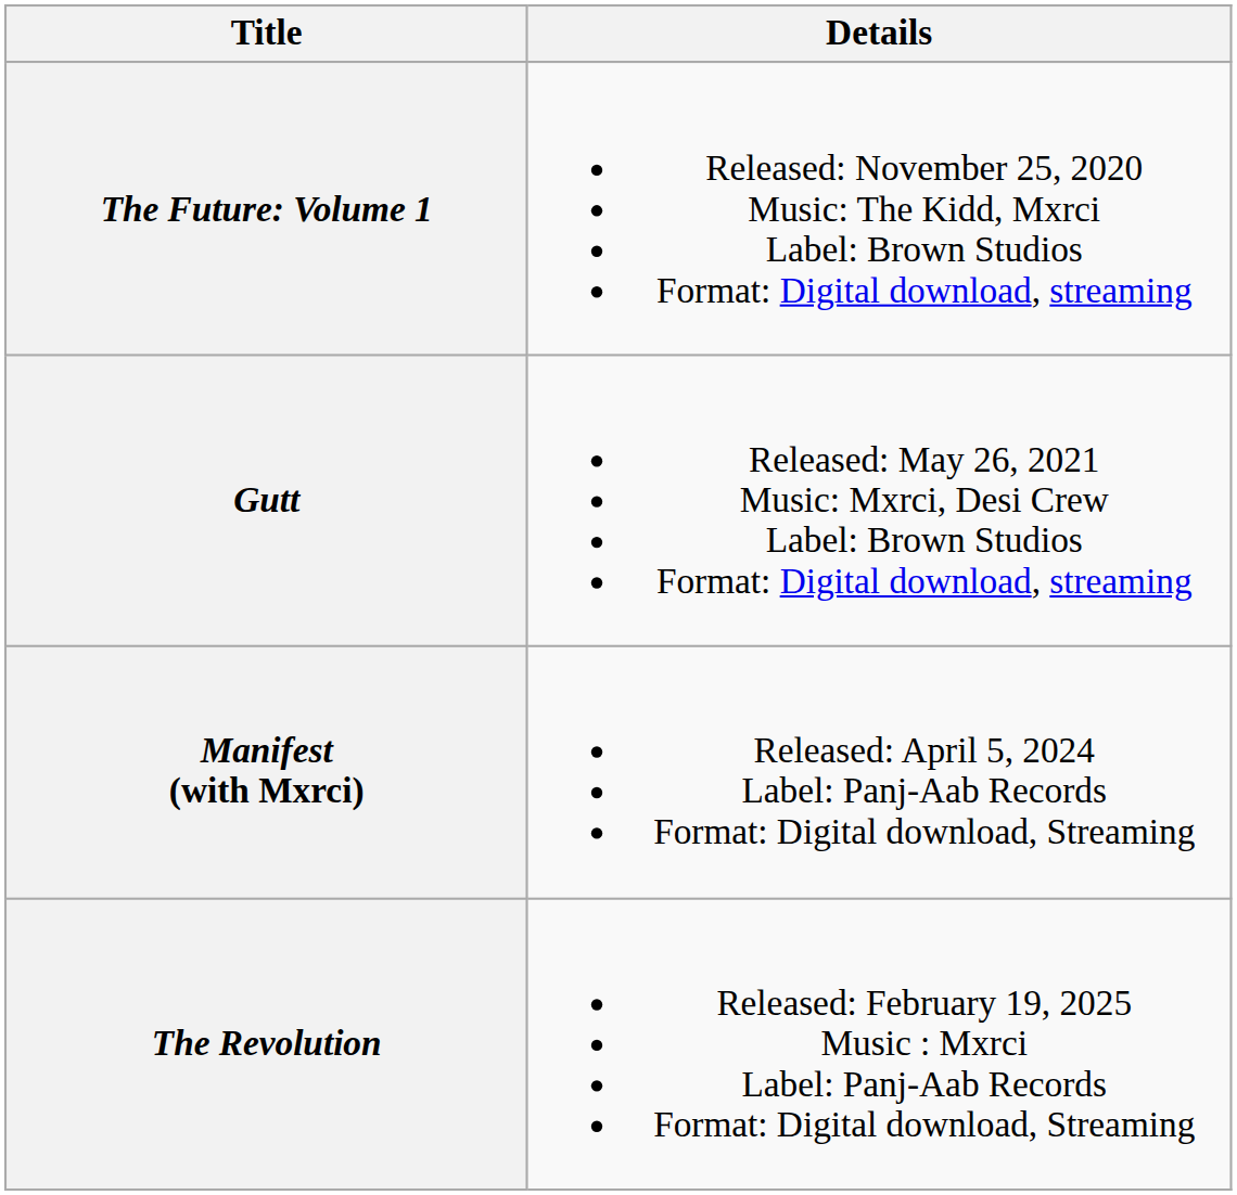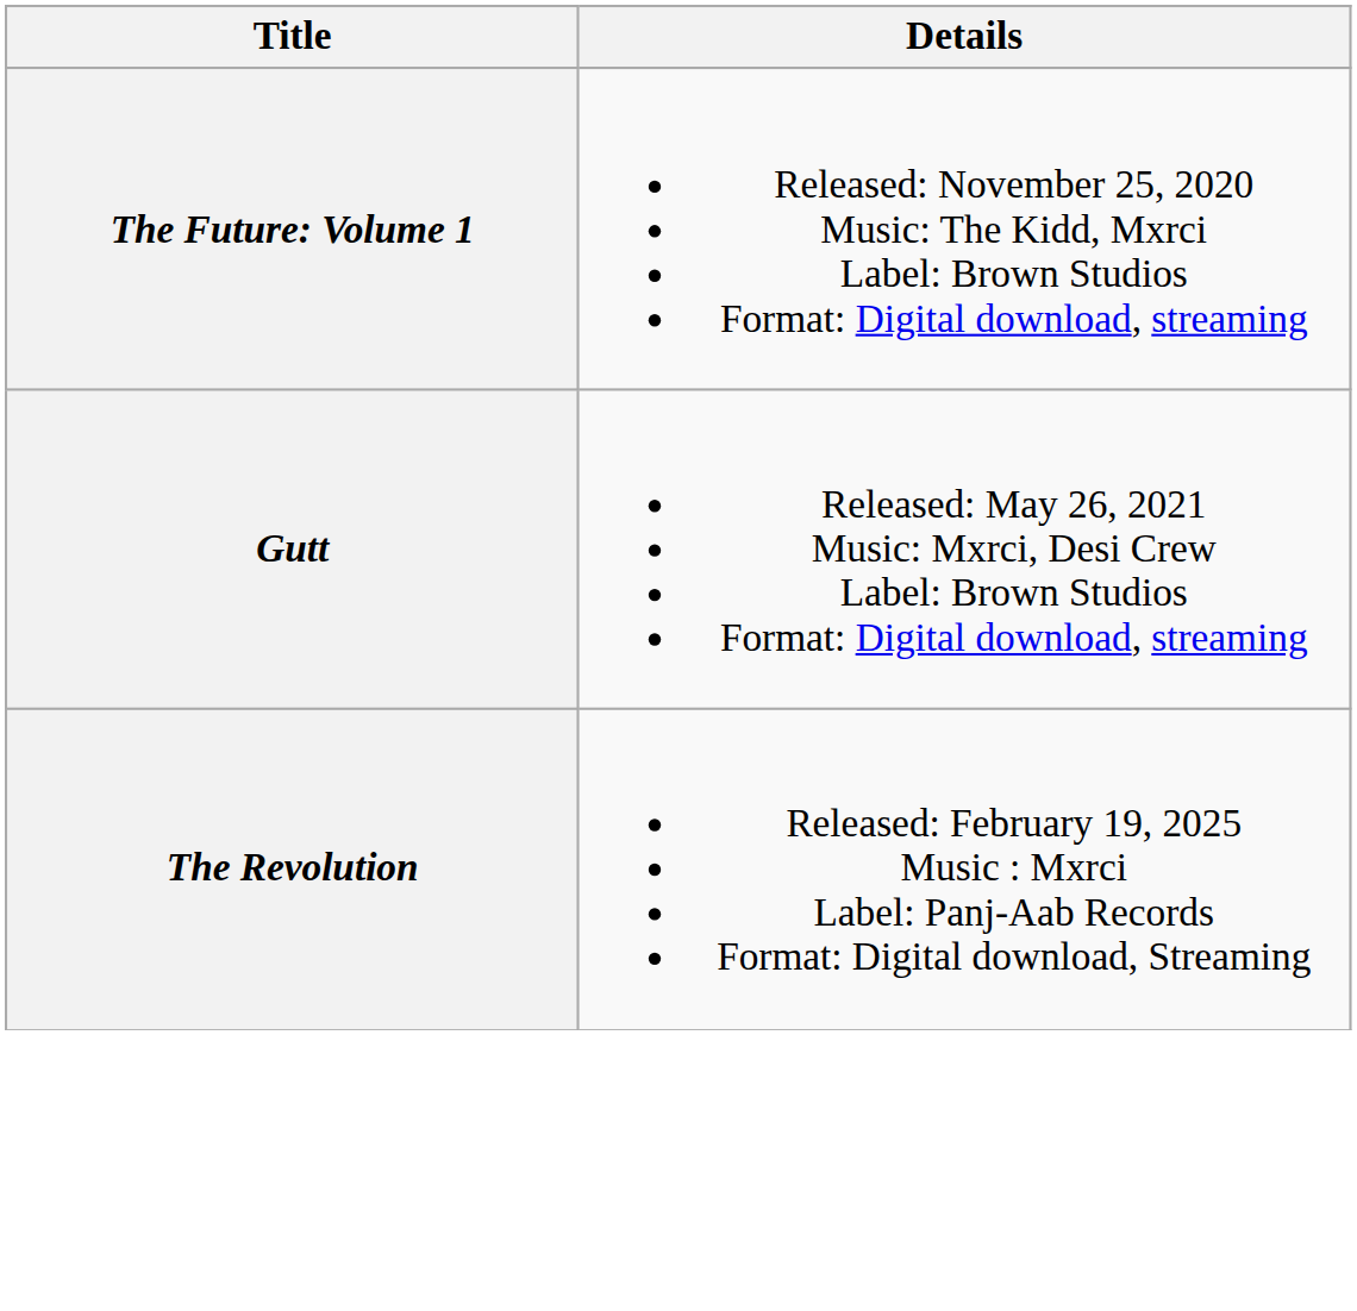 <table class="wikitable plainrowheaders" style="text-align:center;">
 <tr>
 <th scope="col" style="width:14em;">Title</th>
 <th scope="col" style="width:19em;">Details</th>
 </tr>
 <tr>
 <th scope="row"><em>The Future: Volume 1</em></th>
 <td><br><ul><li>Released: November 25, 2020</li><li>Music: The Kidd, Mxrci</li><li>Label: Brown Studios</li><li>Format: <a href='#'>Digital download</a>, <a href='#'>streaming</a></li></ul></td>
 </tr>
 <tr>
 <th scope="row"><em>Gutt</em></th>
 <td><br><ul><li>Released: May 26, 2021</li><li>Music: Mxrci, Desi Crew</li><li>Label: Brown Studios</li><li>Format: <a href='#'>Digital download</a>, <a href='#'>streaming</a></li></ul></td>
 </tr>
 <tr>
-<th scope="row"><em>Manifest</em><br><span>(with Mxrci)</span></th>
-<td><br><ul><li>Released: April 5, 2024</li><li>Label: Panj-Aab Records</li><li>Format: Digital download, Streaming</li></ul></td>
-</tr>
-<tr>
 <th scope="row"><em>The Revolution</em></th>
 <td><br><ul><li>Released: February 19, 2025</li><li>Music : Mxrci</li><li>Label: Panj-Aab Records</li><li>Format: Digital download, Streaming</li></ul></td>
 </tr>
 </table>
